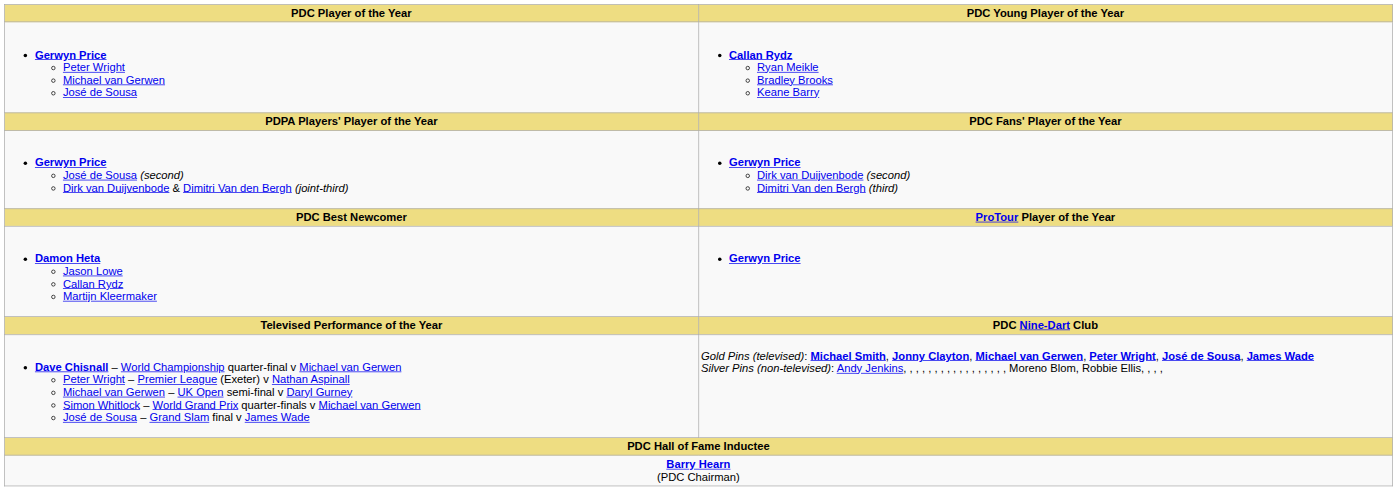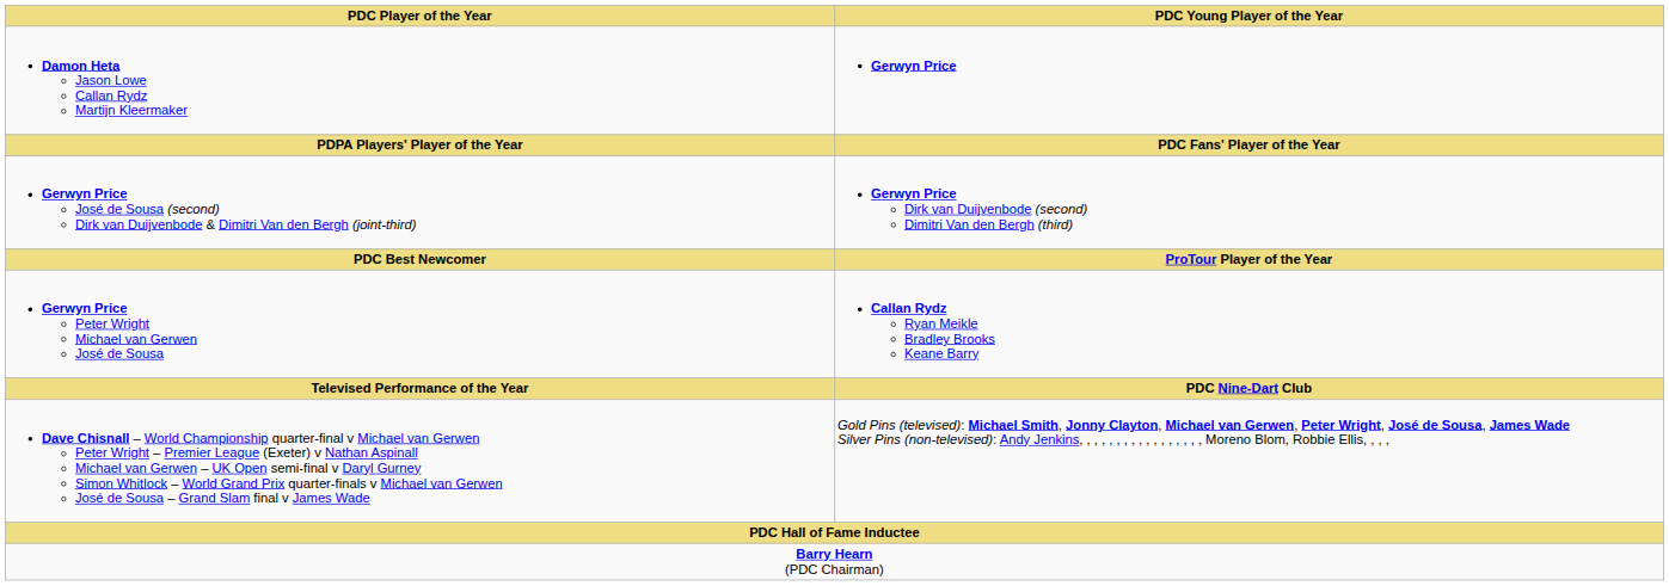 <table class="wikitable" style="width:100%">
 <tr>
 <th style="background:#EEDD82; width:50%">PDC Player of the Year</th>
 <th style="background:#EEDD82; width:50%">PDC Young Player of the Year</th>
 </tr>
 <tr>
-<td valign="top"><br><ul><li><strong><a href='#'>Gerwyn Price</a></strong><ul><li><a href='#'>Peter Wright</a></li><li><a href='#'>Michael van Gerwen</a></li><li><a href='#'>José de Sousa</a></li></ul></li></ul></td>
-<td valign="top"><br><ul><li><strong><a href='#'>Callan Rydz</a></strong><ul><li><a href='#'>Ryan Meikle</a></li><li><a href='#'>Bradley Brooks</a></li><li><a href='#'>Keane Barry</a></li></ul></li></ul></td>
+<td valign="top"><br><ul><li><strong><a href='#'>Damon Heta</a></strong><ul><li><a href='#'>Jason Lowe</a></li><li><a href='#'>Callan Rydz</a></li><li><a href='#'>Martijn Kleermaker</a></li></ul></li></ul></td>
+<td valign="top"><br><ul><li><strong><a href='#'>Gerwyn Price</a></strong></li></ul></td>
 </tr>
 <tr>
 <th style="background:#EEDD82; width:50%">PDPA Players' Player of the Year</th>
 <th style="background:#EEDD82; width:50%">PDC Fans' Player of the Year</th>
 </tr>
 <tr>
 <td valign="top"><br><ul><li><strong><a href='#'>Gerwyn Price</a></strong><ul><li><a href='#'>José de Sousa</a> <em>(second)</em></li><li><a href='#'>Dirk van Duijvenbode</a> & <a href='#'>Dimitri Van den Bergh</a> <em>(joint-third)</em></li></ul></li></ul></td>
 <td valign="top"><br><ul><li><strong><a href='#'>Gerwyn Price</a></strong><ul><li><a href='#'>Dirk van Duijvenbode</a> <em>(second)</em></li><li><a href='#'>Dimitri Van den Bergh</a> <em>(third)</em></li></ul></li></ul></td>
 </tr>
 <tr>
 <th style="background:#EEDD82; width:50%">PDC Best Newcomer</th>
 <th style="background:#EEDD82; width:50%"><a href='#'>ProTour</a> Player of the Year</th>
 </tr>
 <tr>
-<td valign="top"><br><ul><li><strong><a href='#'>Damon Heta</a></strong><ul><li><a href='#'>Jason Lowe</a></li><li><a href='#'>Callan Rydz</a></li><li><a href='#'>Martijn Kleermaker</a></li></ul></li></ul></td>
-<td valign="top"><br><ul><li><strong><a href='#'>Gerwyn Price</a></strong></li></ul></td>
+<td valign="top"><br><ul><li><strong><a href='#'>Gerwyn Price</a></strong><ul><li><a href='#'>Peter Wright</a></li><li><a href='#'>Michael van Gerwen</a></li><li><a href='#'>José de Sousa</a></li></ul></li></ul></td>
+<td valign="top"><br><ul><li><strong><a href='#'>Callan Rydz</a></strong><ul><li><a href='#'>Ryan Meikle</a></li><li><a href='#'>Bradley Brooks</a></li><li><a href='#'>Keane Barry</a></li></ul></li></ul></td>
 </tr>
 <tr>
 <th style="background:#EEDD82; width:50%">Televised Performance of the Year</th>
 <th style="background:#EEDD82; width:50%">PDC <a href='#'>Nine-Dart</a> Club</th>
 </tr>
 <tr>
 <td valign="top"><br><ul><li><strong><a href='#'>Dave Chisnall</a></strong> – <a href='#'>World Championship</a> quarter-final v <a href='#'>Michael van Gerwen</a><ul><li><a href='#'>Peter Wright</a> – <a href='#'>Premier League</a> (Exeter) v <a href='#'>Nathan Aspinall</a></li><li><a href='#'>Michael van Gerwen</a> – <a href='#'>UK Open</a> semi-final v <a href='#'>Daryl Gurney</a></li><li><a href='#'>Simon Whitlock</a> – <a href='#'>World Grand Prix</a> quarter-finals v <a href='#'>Michael van Gerwen</a></li><li><a href='#'>José de Sousa</a> – <a href='#'>Grand Slam</a> final v <a href='#'>James Wade</a></li></ul></li></ul></td>
 <td valign="top"><br><em>Gold Pins (televised)</em>: <strong><a href='#'>Michael Smith</a></strong>, <strong><a href='#'>Jonny Clayton</a></strong>, <strong><a href='#'>Michael van Gerwen</a></strong>, <strong><a href='#'>Peter Wright</a></strong>, <strong><a href='#'>José de Sousa</a></strong>, <strong><a href='#'>James Wade</a></strong><br><em>Silver Pins (non-televised)</em>: <a href='#'>Andy Jenkins</a>, , , , , , , , , , , , , , , , , Moreno Blom, Robbie Ellis, , , , </td>
 </tr>
 <tr>
 <th colspan=2 style="background:#EEDD82;">PDC Hall of Fame Inductee</th>
 </tr>
 <tr>
 <td colspan="2" style="text-align:center;"><strong><a href='#'>Barry Hearn</a></strong><br>(PDC Chairman)</td>
 </tr>
 </table>
